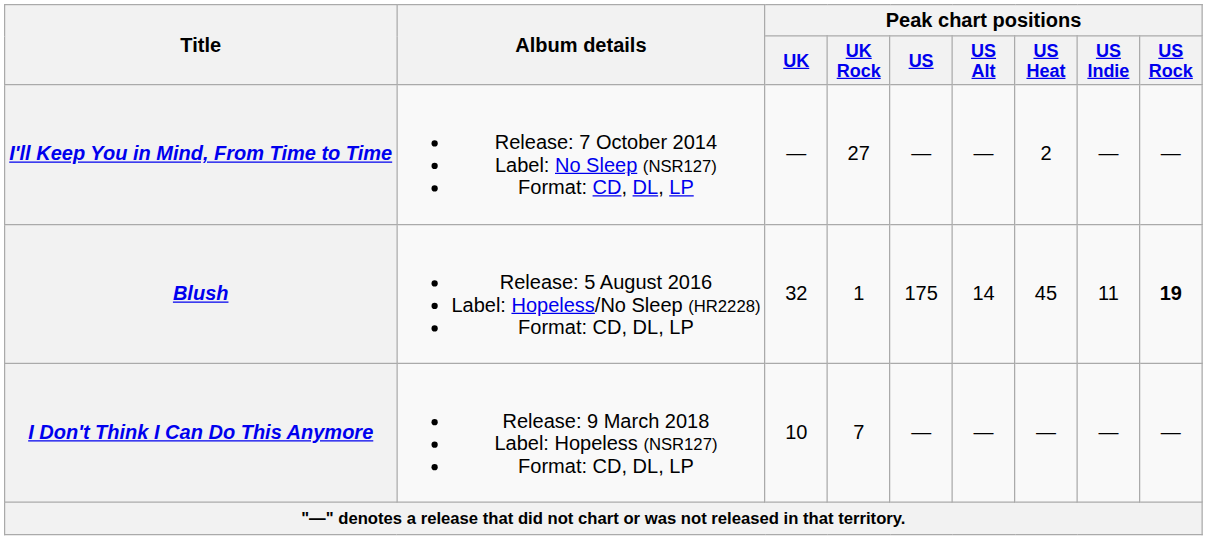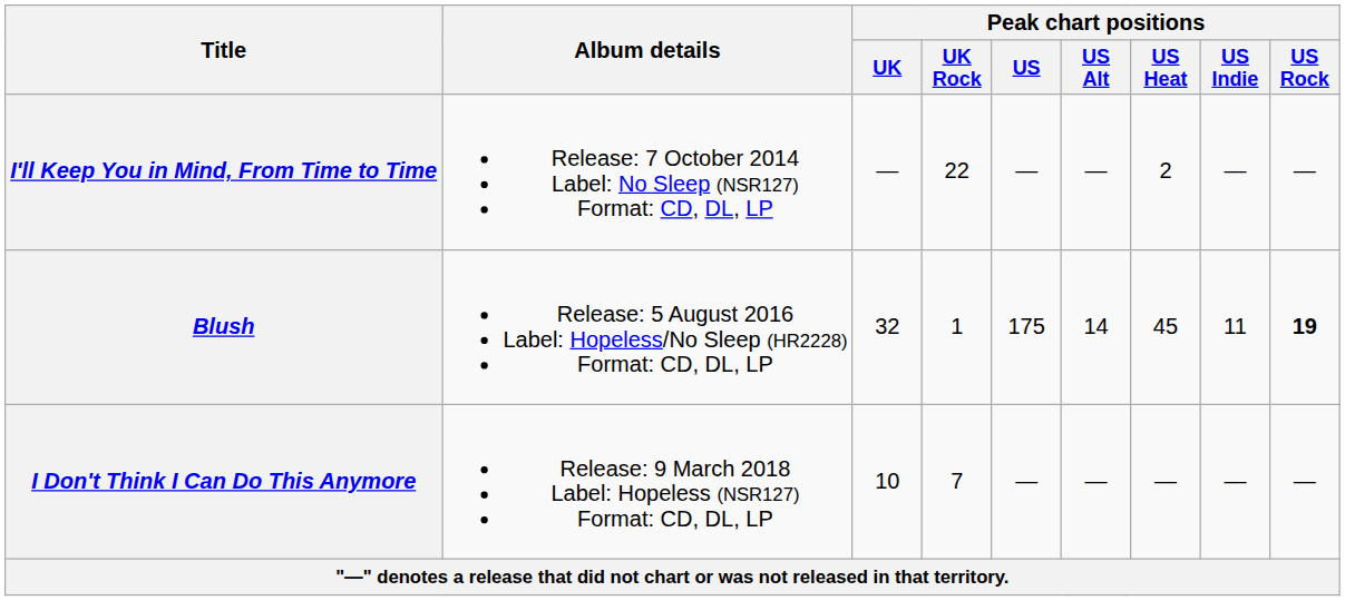 <table class="wikitable plainrowheaders" style="text-align:center;">
 <tr>
 <th scope="col" rowspan="2">Title</th>
 <th scope="col" rowspan="2">Album details</th>
 <th scope="col" colspan="7">Peak chart positions</th>
 </tr>
 <tr>
 <th scope="col" style="width:3em;font-size:90%;"><a href='#'>UK</a><br></th>
 <th scope="col" style="width:3em;font-size:90%;"><a href='#'>UK<br>Rock</a></th>
 <th scope="col" style="width:3em;font-size:90%;"><a href='#'>US</a><br></th>
 <th scope="col" style="width:3em;font-size:90%;"><a href='#'>US<br>Alt</a><br></th>
 <th scope="col" style="width:3em;font-size:90%;"><a href='#'>US<br>Heat</a><br></th>
 <th scope="col" style="width:3em;font-size:90%;"><a href='#'>US<br>Indie</a><br></th>
 <th scope="col" style="width:3em;font-size:90%;"><a href='#'>US<br>Rock</a><br></th>
 </tr>
 <tr>
 <th scope="row"><strong><em><a href='#'>I'll Keep You in Mind, From Time to Time</a></em></strong></th>
 <td><br><ul><li>Release: 7 October 2014</li><li>Label: <a href='#'>No Sleep</a> <small>(NSR127)</small></li><li>Format: <a href='#'>CD</a>, <a href='#'>DL</a>, <a href='#'>LP</a></li></ul></td>
 <td>—</td>
-<td>27</td>
+<td>22</td>
 <td>—</td>
 <td>—</td>
 <td>2</td>
 <td>—</td>
 <td>—</td>
 </tr>
 <tr>
 <th scope="row"><strong><em><a href='#'>Blush</a></em></strong></th>
 <td><br><ul><li>Release: 5 August 2016</li><li>Label: <a href='#'>Hopeless</a>/No Sleep <small>(HR2228)</small></li><li>Format: CD, DL, LP</li></ul></td>
 <td>32</td>
 <td>1</td>
 <td>175</td>
 <td>14</td>
 <td>45</td>
 <td>11</td>
 <td><strong>19</strong></td>
 </tr>
 <tr>
 <th scope="row"><strong><em><a href='#'>I Don't Think I Can Do This Anymore</a></em></strong></th>
 <td><br><ul><li>Release: 9 March 2018</li><li>Label: Hopeless <small>(NSR127)</small></li><li>Format: CD, DL, LP</li></ul></td>
 <td>10</td>
 <td>7</td>
 <td>—</td>
 <td>—</td>
 <td>—</td>
 <td>—</td>
 <td>—</td>
 </tr>
 <tr>
 <th colspan="11"><small>"—" denotes a release that did not chart or was not released in that territory.</small></th>
 </tr>
 </table>
